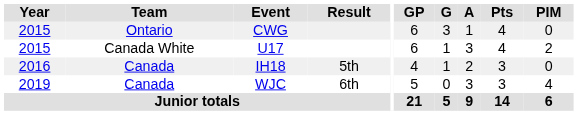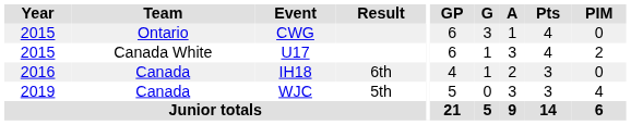 <table border="0" cellpadding="1" cellspacing="0" ID="Table3" style="text-align:center; width:40em">
 <tr ALIGN="center" bgcolor="#e0e0e0">
 <th>Year</th>
 <th>Team</th>
 <th>Event</th>
 <th>Result</th>
 <th rowspan="99" bgcolor="#ffffff"></th>
 <th>GP</th>
 <th>G</th>
 <th>A</th>
 <th>Pts</th>
 <th>PIM</th>
 </tr>
 <tr>
 </tr>
 <tr bgcolor="#f0f0f0">
 <td><a href='#'>2015</a></td>
 <td><a href='#'>Ontario</a></td>
 <td><a href='#'>CWG</a></td>
 <td></td>
 <td>6</td>
 <td>3</td>
 <td>1</td>
 <td>4</td>
 <td>0</td>
 </tr>
 <tr>
 <td><a href='#'>2015</a></td>
 <td>Canada White</td>
 <td><a href='#'>U17</a></td>
 <td></td>
 <td>6</td>
 <td>1</td>
 <td>3</td>
 <td>4</td>
 <td>2</td>
 </tr>
 <tr bgcolor="#f0f0f0">
 <td><a href='#'>2016</a></td>
 <td><a href='#'>Canada</a></td>
 <td><a href='#'>IH18</a></td>
-<td>5th</td>
+<td>6th</td>
 <td>4</td>
 <td>1</td>
 <td>2</td>
 <td>3</td>
 <td>0</td>
 </tr>
 <tr>
 <td><a href='#'>2019</a></td>
 <td><a href='#'>Canada</a></td>
 <td><a href='#'>WJC</a></td>
-<td>6th</td>
+<td>5th</td>
 <td>5</td>
 <td>0</td>
 <td>3</td>
 <td>3</td>
 <td>4</td>
 </tr>
 <tr bgcolor="#e0e0e0">
 <th colspan="4">Junior totals</th>
 <th>21</th>
 <th>5</th>
 <th>9</th>
 <th>14</th>
 <th>6</th>
 </tr>
 </table>
